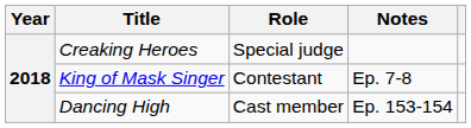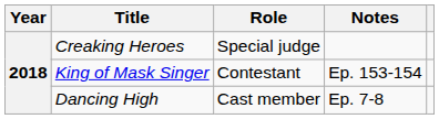 <table class="wikitable plainrowheaders sortable">
 <tr>
 <th scope="col">Year</th>
 <th scope="col">Title</th>
 <th scope="col">Role</th>
 <th scope="col">Notes</th>
 <th scope="col" class="unsortable"></th>
 </tr>
 <tr>
 <th scope="row" rowspan="3">2018</th>
 <td><em>Creaking Heroes</em></td>
 <td>Special judge</td>
 <td></td>
 <td style="text-align:center"></td>
 </tr>
 <tr>
 <td><em><a href='#'>King of Mask Singer</a></em></td>
 <td>Contestant</td>
-<td>Ep. 7-8</td>
+<td>Ep. 153-154</td>
 <td style="text-align:center"></td>
 </tr>
 <tr>
 <td><em>Dancing High</em></td>
 <td>Cast member</td>
-<td>Ep. 153-154</td>
+<td>Ep. 7-8</td>
 <td style="text-align:center"></td>
 </tr>
 </table>
